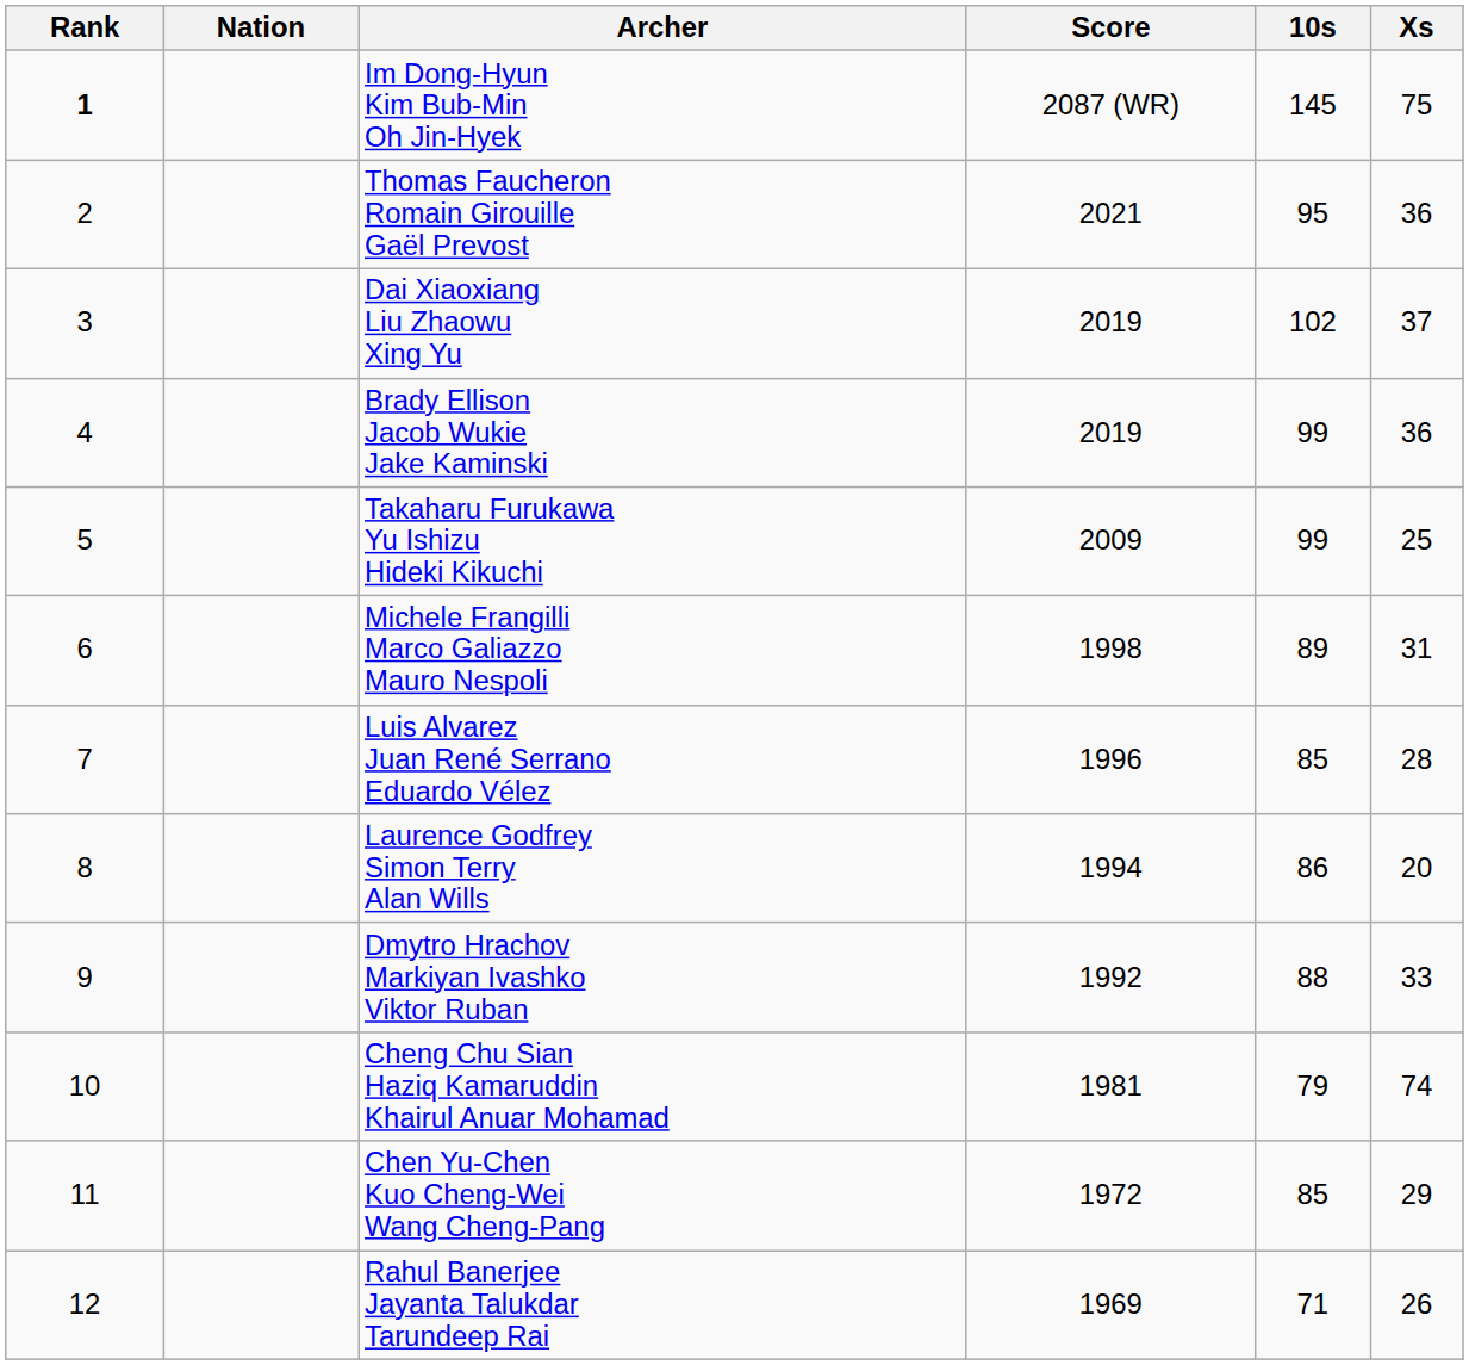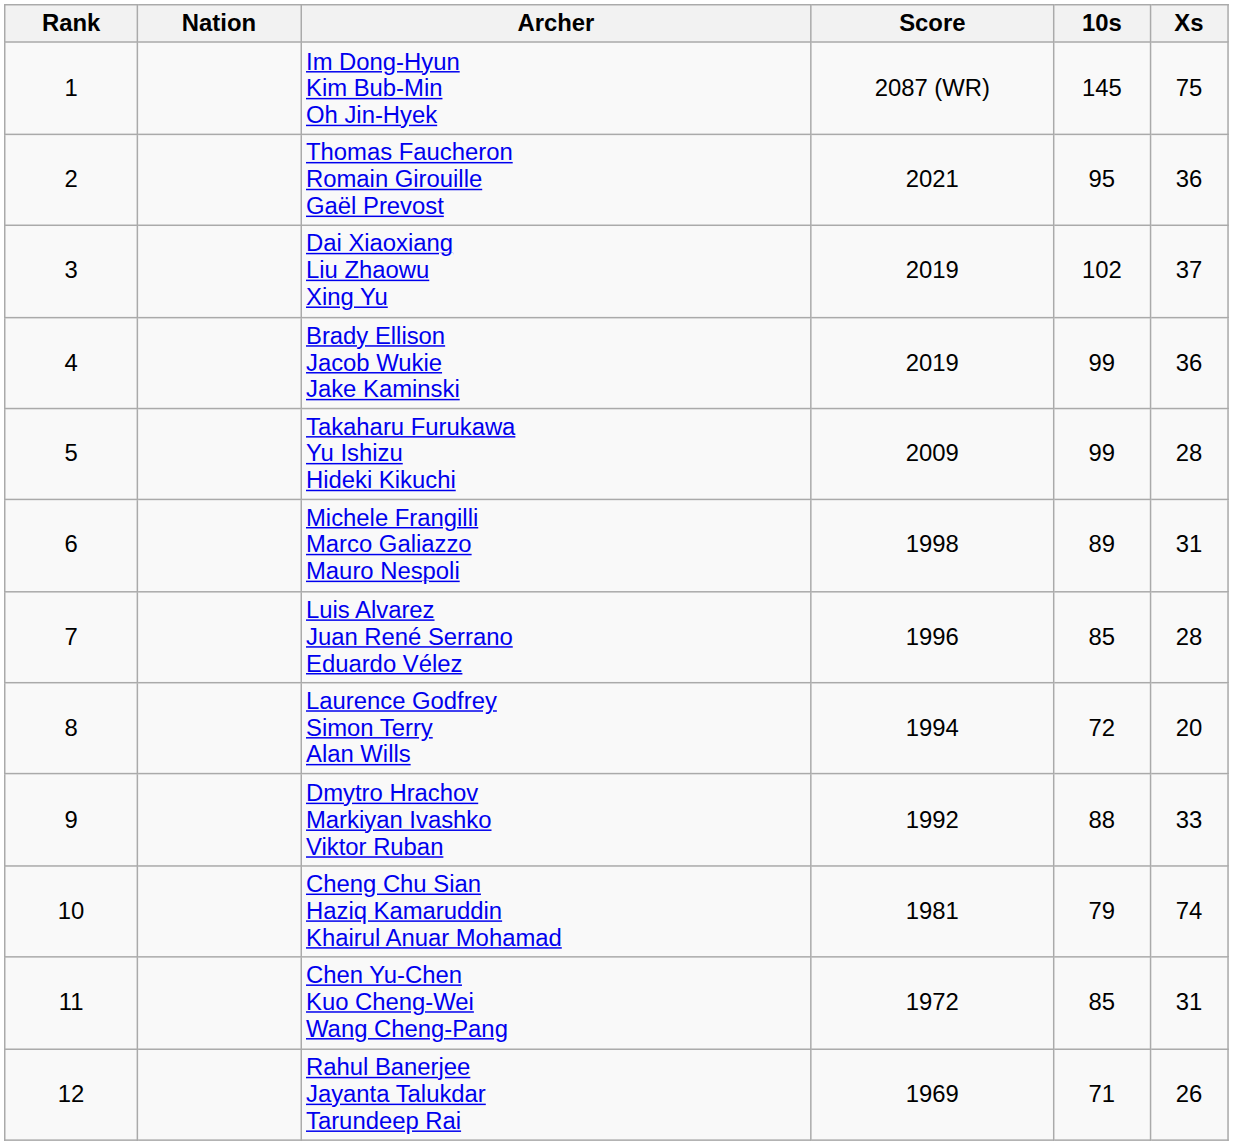 <table class="wikitable sortable" style="text-align:center" width=65%>
 <tr>
 <th>Rank</th>
 <th>Nation</th>
 <th>Archer</th>
 <th>Score</th>
 <th>10s</th>
 <th>Xs</th>
 </tr>
 <tr>
-<td><strong>1</strong></td>
+<td>1</td>
 <td align=left></td>
 <td align=left><a href='#'>Im Dong-Hyun</a><br><a href='#'>Kim Bub-Min</a><br><a href='#'>Oh Jin-Hyek</a></td>
 <td>2087 (WR)</td>
 <td>145</td>
 <td>75</td>
 </tr>
 <tr>
 <td>2</td>
 <td align=left></td>
 <td align=left><a href='#'>Thomas Faucheron</a><br><a href='#'>Romain Girouille</a><br><a href='#'>Gaël Prevost</a></td>
 <td>2021</td>
 <td>95</td>
 <td>36</td>
 </tr>
 <tr>
 <td>3</td>
 <td align=left></td>
 <td align=left><a href='#'>Dai Xiaoxiang</a><br><a href='#'>Liu Zhaowu</a><br><a href='#'>Xing Yu</a></td>
 <td>2019</td>
 <td>102</td>
 <td>37</td>
 </tr>
 <tr>
 <td>4</td>
 <td align=left></td>
 <td align=left><a href='#'>Brady Ellison</a><br><a href='#'>Jacob Wukie</a><br><a href='#'>Jake Kaminski</a></td>
 <td>2019</td>
 <td>99</td>
 <td>36</td>
 </tr>
 <tr>
 <td>5</td>
 <td align=left></td>
 <td align=left><a href='#'>Takaharu Furukawa</a><br><a href='#'>Yu Ishizu</a><br><a href='#'>Hideki Kikuchi</a></td>
 <td>2009</td>
 <td>99</td>
-<td>25</td>
+<td>28</td>
 </tr>
 <tr>
 <td>6</td>
 <td align=left></td>
 <td align=left><a href='#'>Michele Frangilli</a><br><a href='#'>Marco Galiazzo</a><br><a href='#'>Mauro Nespoli</a></td>
 <td>1998</td>
 <td>89</td>
 <td>31</td>
 </tr>
 <tr>
 <td>7</td>
 <td align=left></td>
 <td align=left><a href='#'>Luis Alvarez</a> <br><a href='#'>Juan René Serrano</a><br><a href='#'>Eduardo Vélez</a></td>
 <td>1996</td>
 <td>85</td>
 <td>28</td>
 </tr>
 <tr>
 <td>8</td>
 <td align=left></td>
 <td align=left><a href='#'>Laurence Godfrey</a><br><a href='#'>Simon Terry</a><br><a href='#'>Alan Wills</a></td>
 <td>1994</td>
-<td>86</td>
+<td>72</td>
 <td>20</td>
 </tr>
 <tr>
 <td>9</td>
 <td align=left></td>
 <td align=left><a href='#'>Dmytro Hrachov</a><br><a href='#'>Markiyan Ivashko</a><br><a href='#'>Viktor Ruban</a></td>
 <td>1992</td>
 <td>88</td>
 <td>33</td>
 </tr>
 <tr>
 <td>10</td>
 <td align=left></td>
 <td align=left><a href='#'>Cheng Chu Sian</a><br><a href='#'>Haziq Kamaruddin</a><br><a href='#'>Khairul Anuar Mohamad</a></td>
 <td>1981</td>
 <td>79</td>
 <td>74</td>
 </tr>
 <tr>
 <td>11</td>
 <td align=left></td>
 <td align=left><a href='#'>Chen Yu-Chen</a><br><a href='#'>Kuo Cheng-Wei</a><br><a href='#'>Wang Cheng-Pang</a></td>
 <td>1972</td>
 <td>85</td>
-<td>29</td>
+<td>31</td>
 </tr>
 <tr>
 <td>12</td>
 <td align=left></td>
 <td align=left><a href='#'>Rahul Banerjee</a><br><a href='#'>Jayanta Talukdar</a><br><a href='#'>Tarundeep Rai</a></td>
 <td>1969</td>
 <td>71</td>
 <td>26</td>
 </tr>
 </table>
